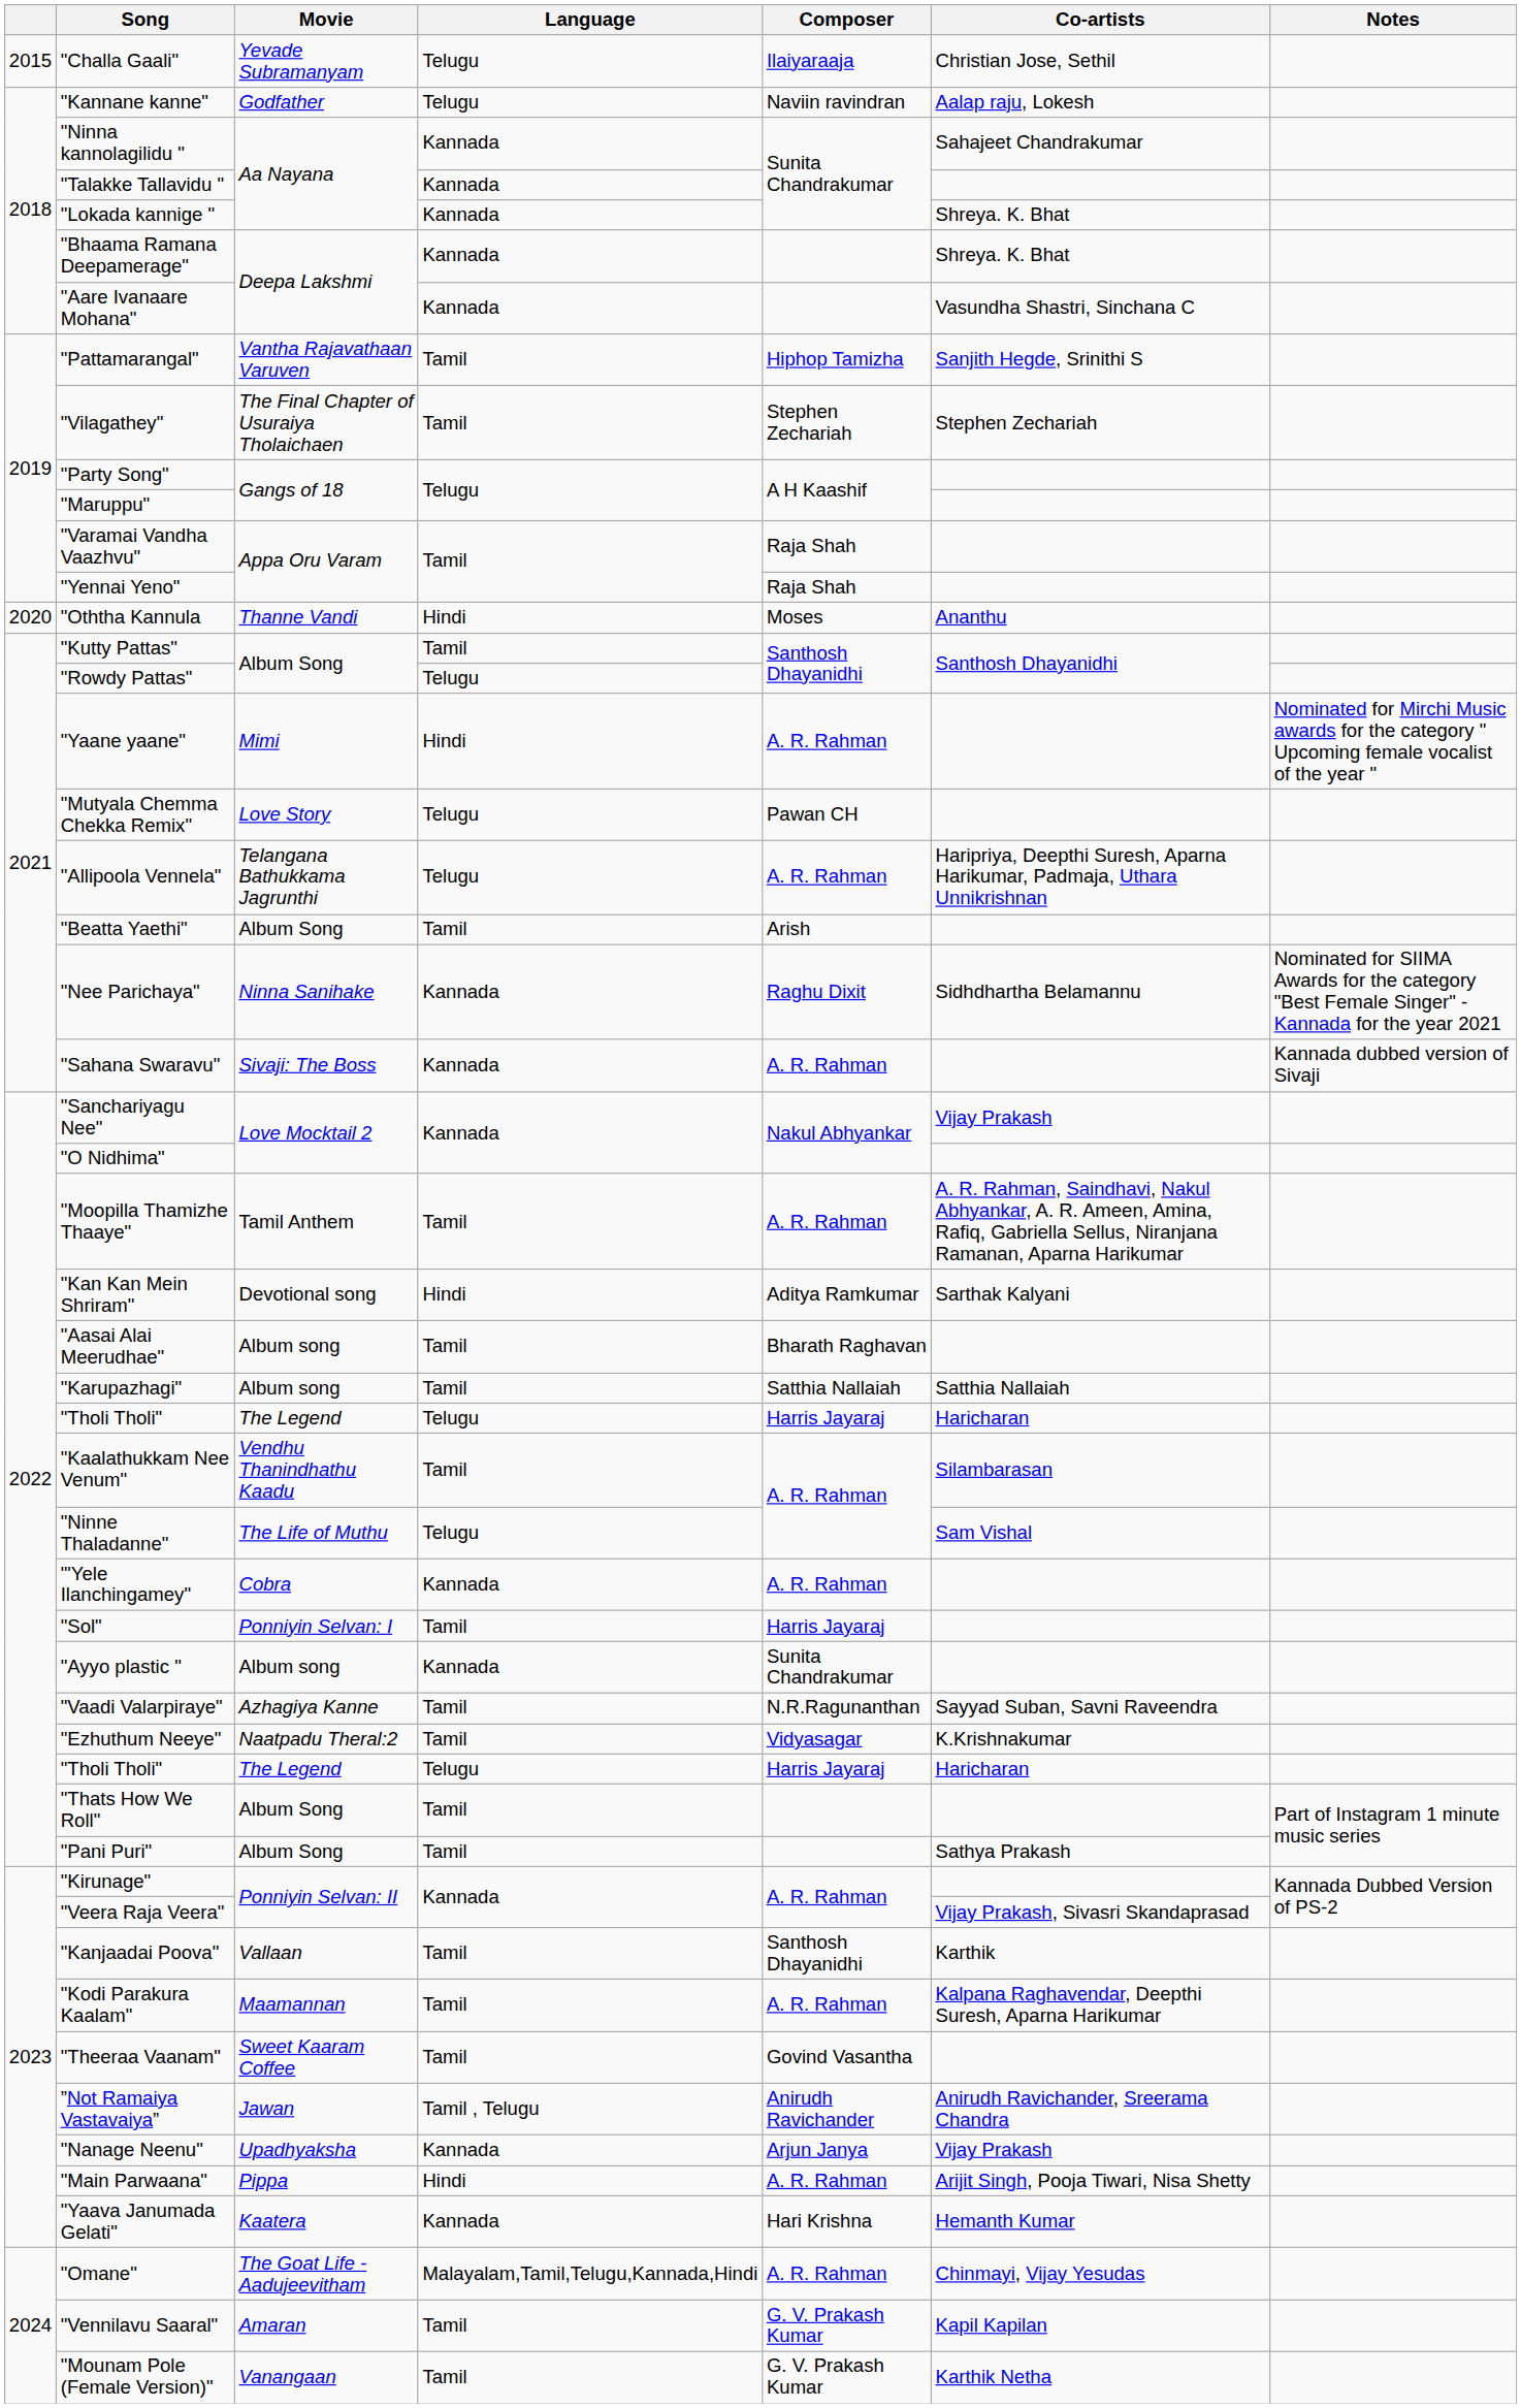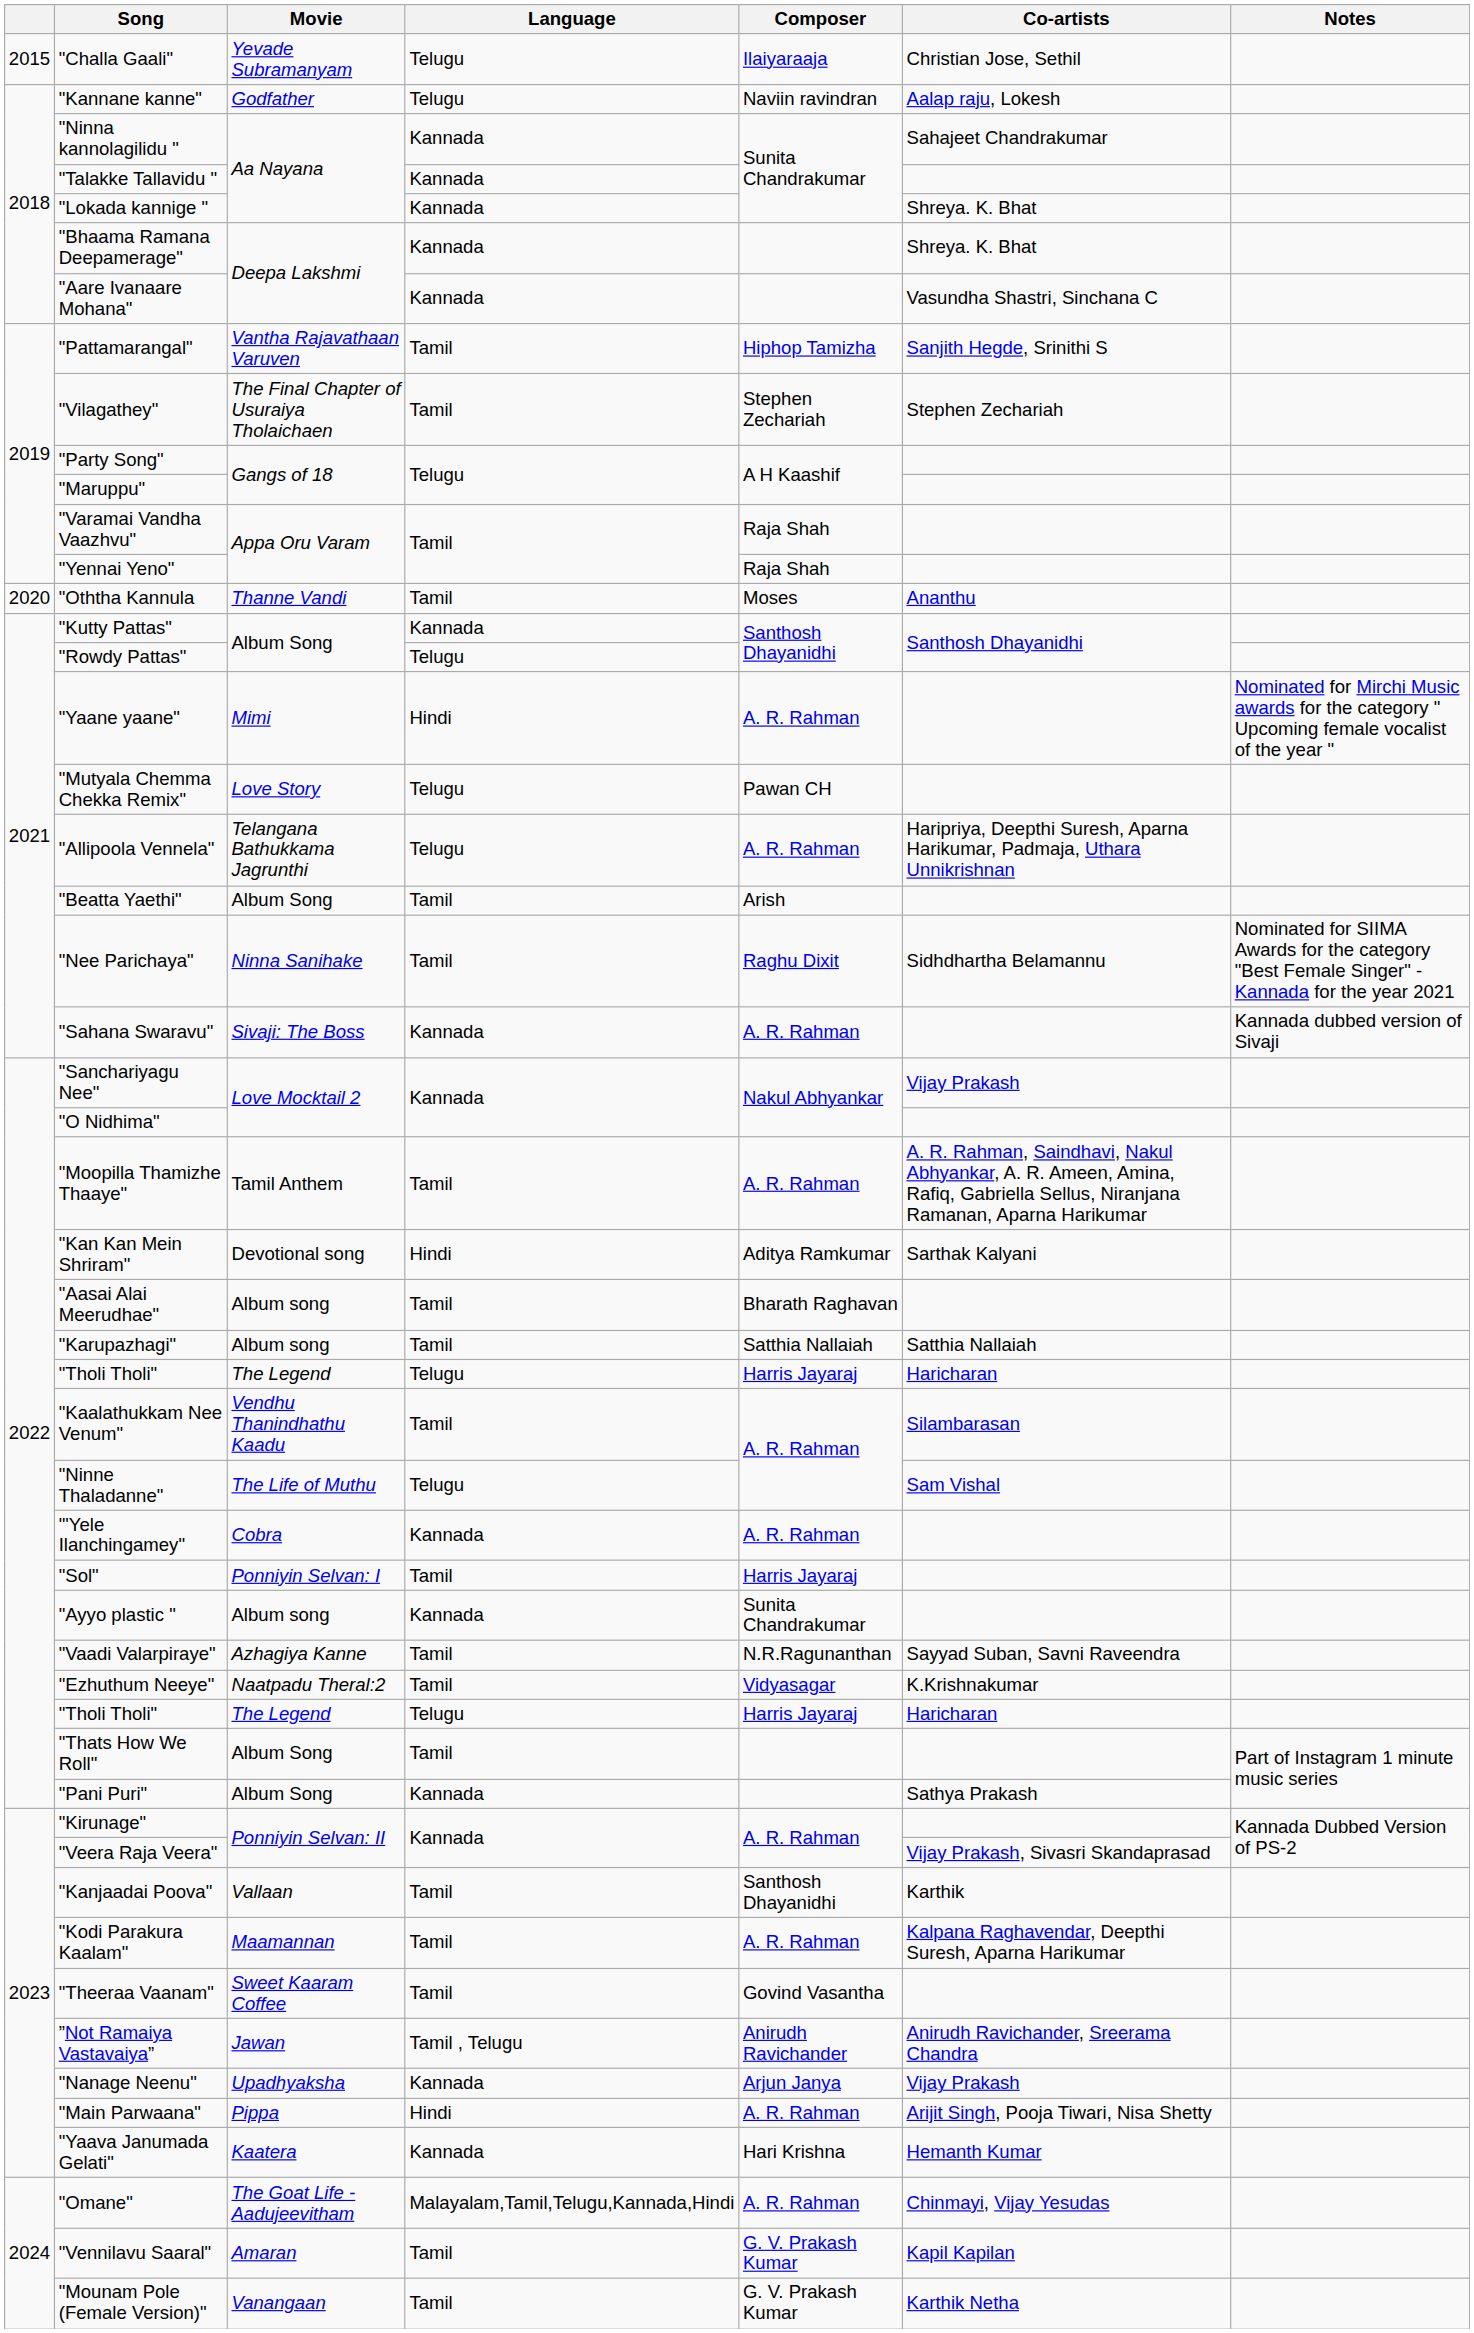 <table class="wikitable sortable" style="width:100%;">
 <tr>
 <th></th>
 <th>Song</th>
 <th>Movie</th>
 <th>Language</th>
 <th>Composer</th>
 <th>Co-artists</th>
 <th>Notes</th>
 </tr>
 <tr>
 <td>2015</td>
 <td>"Challa Gaali"</td>
 <td><em><a href='#'>Yevade Subramanyam</a></em></td>
 <td>Telugu</td>
 <td><a href='#'>Ilaiyaraaja</a></td>
 <td>Christian Jose, Sethil</td>
 <td></td>
 </tr>
 <tr>
 <td rowspan="6">2018</td>
 <td>"Kannane kanne"</td>
 <td><em><a href='#'>Godfather</a></em></td>
 <td>Telugu</td>
 <td>Naviin ravindran</td>
 <td><a href='#'>Aalap raju</a>, Lokesh</td>
 <td></td>
 </tr>
 <tr>
 <td>"Ninna kannolagilidu "</td>
 <td rowspan="3"><em>Aa  Nayana</em></td>
 <td>Kannada</td>
 <td rowspan="3">Sunita Chandrakumar</td>
 <td>Sahajeet Chandrakumar</td>
 <td></td>
 </tr>
 <tr>
 <td>"Talakke Tallavidu "</td>
 <td>Kannada</td>
 <td></td>
 <td></td>
 </tr>
 <tr>
 <td>"Lokada kannige "</td>
 <td>Kannada</td>
 <td>Shreya. K. Bhat</td>
 <td></td>
 </tr>
 <tr>
 <td>"Bhaama Ramana Deepamerage"</td>
 <td rowspan="2"><em>Deepa Lakshmi</em></td>
 <td>Kannada</td>
 <td></td>
 <td>Shreya. K. Bhat</td>
 <td></td>
 </tr>
 <tr>
 <td>"Aare Ivanaare Mohana"</td>
 <td>Kannada</td>
 <td></td>
 <td>Vasundha Shastri, Sinchana C</td>
 <td></td>
 </tr>
 <tr>
 <td rowspan="6">2019</td>
 <td>"Pattamarangal"</td>
 <td><em><a href='#'>Vantha Rajavathaan Varuven</a></em></td>
 <td>Tamil</td>
 <td><a href='#'>Hiphop Tamizha</a></td>
 <td><a href='#'>Sanjith Hegde</a>, Srinithi S</td>
 <td></td>
 </tr>
 <tr>
 <td>"Vilagathey"</td>
 <td><em>The Final Chapter of Usuraiya Tholaichaen</em></td>
 <td>Tamil</td>
 <td>Stephen Zechariah</td>
 <td>Stephen Zechariah</td>
 <td></td>
 </tr>
 <tr>
 <td>"Party Song"</td>
 <td rowspan="2"><em>Gangs of 18</em></td>
 <td rowspan="2">Telugu</td>
 <td rowspan="2">A H Kaashif</td>
 <td></td>
 <td></td>
 </tr>
 <tr>
 <td>"Maruppu"</td>
 <td></td>
 <td></td>
 </tr>
 <tr>
 <td>"Varamai Vandha Vaazhvu"</td>
 <td rowspan="2"><em>Appa Oru Varam</em></td>
 <td rowspan="2">Tamil</td>
 <td>Raja Shah</td>
 <td></td>
 <td></td>
 </tr>
 <tr>
 <td>"Yennai Yeno"</td>
 <td>Raja Shah</td>
 <td></td>
 <td></td>
 </tr>
 <tr>
 <td>2020</td>
 <td>"Oththa Kannula</td>
 <td><em><a href='#'>Thanne Vandi</a></em></td>
-<td>Hindi</td>
+<td>Tamil</td>
 <td>Moses</td>
 <td><a href='#'>Ananthu</a></td>
 <td></td>
 </tr>
 <tr>
 <td rowspan="8">2021</td>
 <td>"Kutty Pattas"</td>
 <td rowspan="2">Album Song</td>
-<td>Tamil</td>
+<td>Kannada</td>
 <td rowspan="2"><a href='#'>Santhosh Dhayanidhi</a></td>
 <td rowspan="2"><a href='#'>Santhosh Dhayanidhi</a></td>
 <td></td>
 </tr>
 <tr>
 <td>"Rowdy Pattas"</td>
 <td>Telugu</td>
 <td></td>
 </tr>
 <tr>
 <td>"Yaane yaane"</td>
 <td><em><a href='#'>Mimi</a></em></td>
 <td>Hindi</td>
 <td><a href='#'>A. R. Rahman</a></td>
 <td></td>
 <td> <a href='#'>Nominated</a>  for <a href='#'>Mirchi Music awards</a> for the category " Upcoming female vocalist of the year "</td>
 </tr>
 <tr>
 <td>"Mutyala Chemma Chekka Remix"</td>
 <td><em><a href='#'>Love Story</a></em></td>
 <td>Telugu</td>
 <td>Pawan CH</td>
 <td></td>
 <td></td>
 </tr>
 <tr>
 <td>"Allipoola Vennela"</td>
 <td><em>Telangana Bathukkama Jagrunthi</em></td>
 <td>Telugu</td>
 <td><a href='#'>A. R. Rahman</a></td>
 <td>Haripriya, Deepthi Suresh, Aparna Harikumar, Padmaja, <a href='#'>Uthara Unnikrishnan</a></td>
 <td></td>
 </tr>
 <tr>
 <td>"Beatta Yaethi"</td>
 <td>Album Song</td>
 <td>Tamil</td>
 <td>Arish</td>
 <td></td>
 <td></td>
 </tr>
 <tr>
 <td>"Nee Parichaya"</td>
 <td><em><a href='#'>Ninna Sanihake</a></em></td>
-<td>Kannada</td>
+<td>Tamil</td>
 <td><a href='#'>Raghu Dixit</a></td>
 <td>Sidhdhartha Belamannu</td>
 <td>Nominated for SIIMA Awards for the category "Best Female Singer" - <a href='#'>Kannada</a> for the year 2021</td>
 </tr>
 <tr>
 <td>"Sahana Swaravu"</td>
 <td><em><a href='#'>Sivaji: The Boss</a></em></td>
 <td>Kannada</td>
 <td><a href='#'>A. R. Rahman</a></td>
 <td></td>
 <td>Kannada dubbed version of Sivaji</td>
 </tr>
 <tr>
 <td rowspan="17">2022</td>
 <td>"Sanchariyagu Nee"</td>
 <td rowspan="2"><em><a href='#'>Love Mocktail 2</a></em></td>
 <td rowspan="2">Kannada</td>
 <td rowspan="2"><a href='#'>Nakul Abhyankar</a></td>
 <td><a href='#'>Vijay Prakash</a></td>
 <td></td>
 </tr>
 <tr>
 <td>"O Nidhima"</td>
 <td></td>
 <td></td>
 </tr>
 <tr>
 <td>"Moopilla Thamizhe Thaaye"</td>
 <td>Tamil Anthem</td>
 <td>Tamil</td>
 <td><a href='#'>A. R. Rahman</a></td>
 <td><a href='#'>A. R. Rahman</a>, <a href='#'>Saindhavi</a>, <a href='#'>Nakul Abhyankar</a>, A. R. Ameen, Amina, Rafiq, Gabriella Sellus, Niranjana Ramanan, Aparna Harikumar</td>
 <td></td>
 </tr>
 <tr>
 <td>"Kan Kan Mein Shriram"</td>
 <td>Devotional song</td>
 <td>Hindi</td>
 <td>Aditya Ramkumar</td>
 <td>Sarthak Kalyani</td>
 <td></td>
 </tr>
 <tr>
 <td>"Aasai Alai Meerudhae"</td>
 <td>Album song</td>
 <td>Tamil</td>
 <td>Bharath Raghavan</td>
 <td></td>
 <td></td>
 </tr>
 <tr>
 <td>"Karupazhagi"</td>
 <td>Album song</td>
 <td>Tamil</td>
 <td>Satthia Nallaiah</td>
 <td>Satthia Nallaiah</td>
 <td></td>
 </tr>
 <tr>
 <td>"Tholi Tholi"</td>
 <td><em>The Legend</em></td>
 <td>Telugu</td>
 <td><a href='#'>Harris Jayaraj</a></td>
 <td><a href='#'>Haricharan</a></td>
 <td></td>
 </tr>
 <tr>
 <td>"Kaalathukkam Nee Venum"</td>
 <td><em><a href='#'>Vendhu Thanindhathu Kaadu</a></em></td>
 <td>Tamil</td>
 <td rowspan="2"><a href='#'>A. R. Rahman</a></td>
 <td><a href='#'>Silambarasan</a></td>
 <td></td>
 </tr>
 <tr>
 <td>"Ninne Thaladanne"</td>
 <td><em><a href='#'>The Life of Muthu</a></em></td>
 <td>Telugu</td>
 <td><a href='#'>Sam Vishal</a></td>
 <td></td>
 </tr>
 <tr>
 <td>"'Yele Ilanchingamey"</td>
 <td><em><a href='#'>Cobra</a></em></td>
 <td>Kannada</td>
 <td><a href='#'>A. R. Rahman</a></td>
 <td></td>
 <td></td>
 </tr>
 <tr>
 <td>"Sol"</td>
 <td><em><a href='#'>Ponniyin Selvan: I</a></em></td>
 <td>Tamil</td>
 <td><a href='#'>Harris Jayaraj</a></td>
 <td></td>
 <td></td>
 </tr>
 <tr>
 <td>"Ayyo plastic "</td>
 <td>Album song</td>
 <td>Kannada</td>
 <td>Sunita Chandrakumar</td>
 <td></td>
 <td></td>
 </tr>
 <tr>
 <td>"Vaadi Valarpiraye"</td>
 <td><em>Azhagiya Kanne</em></td>
 <td>Tamil</td>
 <td>N.R.Ragunanthan</td>
 <td>Sayyad Suban, Savni Raveendra</td>
 <td></td>
 </tr>
 <tr>
 <td>"Ezhuthum Neeye"</td>
 <td><em>Naatpadu Theral:2</em></td>
 <td>Tamil</td>
 <td><a href='#'>Vidyasagar</a></td>
 <td>K.Krishnakumar</td>
 <td></td>
 </tr>
 <tr>
 <td>"Tholi Tholi"</td>
 <td><em><a href='#'>The Legend</a></em></td>
 <td>Telugu</td>
 <td><a href='#'>Harris Jayaraj</a></td>
 <td><a href='#'>Haricharan</a></td>
 <td></td>
 </tr>
 <tr>
 <td>"Thats How We Roll"</td>
 <td>Album Song</td>
 <td>Tamil</td>
 <td></td>
 <td></td>
 <td rowspan="2">Part of Instagram 1 minute music series</td>
 </tr>
 <tr>
 <td>"Pani Puri"</td>
 <td>Album Song</td>
-<td>Tamil</td>
+<td>Kannada</td>
 <td></td>
 <td>Sathya Prakash</td>
 </tr>
 <tr>
 <td rowspan="9">2023</td>
 <td>"Kirunage"</td>
 <td rowspan="2"><em><a href='#'>Ponniyin Selvan: II</a></em></td>
 <td rowspan="2">Kannada</td>
 <td rowspan="2"><a href='#'>A. R. Rahman</a></td>
 <td></td>
 <td rowspan="2">Kannada Dubbed Version of PS-2</td>
 </tr>
 <tr>
 <td>"Veera Raja Veera"</td>
 <td><a href='#'>Vijay Prakash</a>, Sivasri Skandaprasad</td>
 </tr>
 <tr>
 <td>"Kanjaadai Poova"</td>
 <td><em>Vallaan</em></td>
 <td>Tamil</td>
 <td>Santhosh Dhayanidhi</td>
 <td>Karthik</td>
 <td></td>
 </tr>
 <tr>
 <td>"Kodi Parakura Kaalam"</td>
 <td><em><a href='#'>Maamannan</a></em></td>
 <td>Tamil</td>
 <td><a href='#'>A. R. Rahman</a></td>
 <td><a href='#'>Kalpana Raghavendar</a>, Deepthi Suresh, Aparna Harikumar</td>
 <td></td>
 </tr>
 <tr>
 <td>"Theeraa Vaanam"</td>
 <td><em><a href='#'>Sweet Kaaram Coffee</a></em></td>
 <td>Tamil</td>
 <td>Govind Vasantha</td>
 <td></td>
 <td></td>
 </tr>
 <tr>
 <td>”<a href='#'>Not Ramaiya Vastavaiya</a>”</td>
 <td><em><a href='#'>Jawan</a></em></td>
 <td>Tamil , Telugu</td>
 <td><a href='#'>Anirudh Ravichander</a></td>
 <td><a href='#'>Anirudh Ravichander</a>, <a href='#'>Sreerama Chandra</a></td>
 <td></td>
 </tr>
 <tr>
 <td>"Nanage Neenu"</td>
 <td><em><a href='#'>Upadhyaksha</a></em></td>
 <td>Kannada</td>
 <td><a href='#'>Arjun Janya</a></td>
 <td><a href='#'>Vijay Prakash</a></td>
 <td></td>
 </tr>
 <tr>
 <td>"Main Parwaana"</td>
 <td><em><a href='#'>Pippa</a></em></td>
 <td>Hindi</td>
 <td><a href='#'>A. R. Rahman</a></td>
 <td><a href='#'>Arijit Singh</a>, Pooja Tiwari, Nisa Shetty</td>
 <td></td>
 </tr>
 <tr>
 <td>"Yaava Janumada Gelati"</td>
 <td><em><a href='#'>Kaatera</a></em></td>
 <td>Kannada</td>
 <td>Hari Krishna</td>
 <td><a href='#'>Hemanth Kumar</a></td>
 <td></td>
 </tr>
 <tr>
 <td rowspan="3">2024</td>
 <td>"Omane"</td>
 <td><em><a href='#'>The Goat Life - Aadujeevitham</a></em></td>
 <td>Malayalam,Tamil,Telugu,Kannada,Hindi</td>
 <td><a href='#'>A. R. Rahman</a></td>
 <td><a href='#'>Chinmayi</a>, <a href='#'>Vijay Yesudas</a></td>
 <td></td>
 </tr>
 <tr>
 <td>"Vennilavu Saaral"</td>
 <td><em><a href='#'>Amaran</a></em></td>
 <td>Tamil</td>
 <td><a href='#'>G. V. Prakash Kumar</a></td>
 <td><a href='#'>Kapil Kapilan</a></td>
 <td></td>
 </tr>
 <tr>
 <td>"Mounam Pole (Female Version)"</td>
 <td><em><a href='#'>Vanangaan</a></em></td>
 <td>Tamil</td>
 <td>G. V. Prakash Kumar</td>
 <td><a href='#'>Karthik Netha</a></td>
 <td></td>
 </tr>
 </table>
